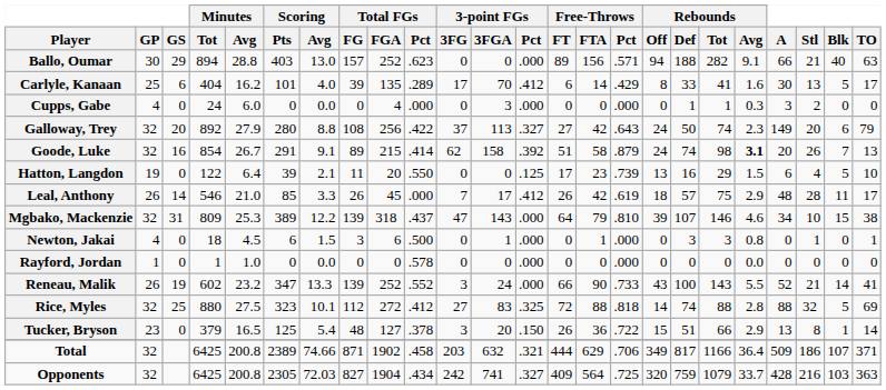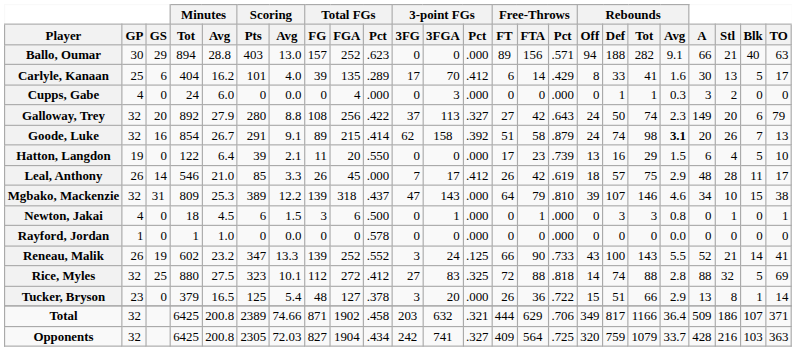 <table class="wikitable sortable" border="1" style="font-size:70%;">
 <tr>
 <th colspan="3" style="border-top-style:hidden; border-left-style:hidden; background: white;"></th>
 <th colspan="2" style=>Minutes</th>
 <th colspan="2" style=>Scoring</th>
 <th colspan="3" style=>Total FGs</th>
 <th colspan="3" style=>3-point FGs</th>
 <th colspan="3" style=>Free-Throws</th>
 <th colspan="4" style=>Rebounds</th>
 <th colspan="4" style="border-top-style:hidden; border-right-style:hidden; background: white;"></th>
 </tr>
 <tr>
 <th scope="col" style=>Player</th>
 <th scope="col" style=>GP</th>
 <th scope="col" style=>GS</th>
 <th scope="col" style=>Tot</th>
 <th scope="col" style=>Avg</th>
 <th scope="col" style=>Pts</th>
 <th scope="col" style=>Avg</th>
 <th scope="col" style=>FG</th>
 <th scope="col" style=>FGA</th>
 <th scope="col" style=>Pct</th>
 <th scope="col" style=>3FG</th>
 <th scope="col" style=>3FGA</th>
 <th scope="col" style=>Pct</th>
 <th scope="col" style=>FT</th>
 <th scope="col" style=>FTA</th>
 <th scope="col" style=>Pct</th>
 <th scope="col" style=>Off</th>
 <th scope="col" style=>Def</th>
 <th scope="col" style=>Tot</th>
 <th scope="col" style=>Avg</th>
 <th scope="col" style=>A</th>
 <th scope="col" style=>Stl</th>
 <th scope="col" style=>Blk</th>
 <th scope="col" style=>TO</th>
 </tr>
 <tr>
 <th style=white-space:nowrap>Ballo, Oumar</th>
 <td align="right">30</td>
 <td align="right">29</td>
 <td align="center" style=>894</td>
 <td align="center" style=>28.8</td>
 <td align="center" style=>403</td>
 <td align="right">13.0</td>
 <td align="center" style=>157</td>
 <td align="right">252</td>
 <td align="center" style=>.623</td>
 <td align="right">0</td>
 <td align="right">0</td>
 <td align="right">.000</td>
 <td align="center" style=>89</td>
 <td align="center" style=>156</td>
 <td align="right">.571</td>
 <td align="center" style=>94</td>
 <td align="center" style=>188</td>
 <td align="center" style=>282</td>
 <td align="center" style=>9.1</td>
 <td align="right">66</td>
 <td align="right">21</td>
 <td align="center" style=>40</td>
 <td align="right">63</td>
 </tr>
 <tr>
 <th style=white-space:nowrap>Carlyle, Kanaan</th>
 <td align="right">25</td>
 <td align="right">6</td>
 <td align="right">404</td>
 <td align="right">16.2</td>
 <td align="right">101</td>
 <td align="right">4.0</td>
 <td align="right">39</td>
 <td align="right">135</td>
 <td align="right">.289</td>
 <td align="right">17</td>
 <td align="right">70</td>
 <td align="center" style=>.412</td>
 <td align="right">6</td>
 <td align="right">14</td>
 <td align="right">.429</td>
 <td align="right">8</td>
 <td align="right">33</td>
 <td align="right">41</td>
 <td align="right">1.6</td>
 <td align="right">30</td>
 <td align="right">13</td>
 <td align="right">5</td>
 <td align="right">17</td>
 </tr>
 <tr>
 <th style=white-space:nowrap>Cupps, Gabe</th>
 <td align="right">4</td>
 <td align="right">0</td>
 <td align="right">24</td>
 <td align="right">6.0</td>
 <td align="right">0</td>
 <td align="right">0.0</td>
 <td align="right">0</td>
 <td align="right">4</td>
 <td align="right">.000</td>
 <td align="right">0</td>
 <td align="right">3</td>
 <td align="right">.000</td>
 <td align="right">0</td>
 <td align="right">0</td>
 <td align="right">.000</td>
 <td align="right">0</td>
 <td align="right">1</td>
 <td align="right">1</td>
 <td align="right">0.3</td>
 <td align="right">3</td>
 <td align="right">2</td>
 <td align="right">0</td>
 <td align="right">0</td>
 </tr>
 <tr>
 <th style=white-space:nowrap>Galloway, Trey</th>
 <td align="center" style=>32</td>
 <td align="right">20</td>
 <td align="right">892</td>
 <td align="right">27.9</td>
 <td align="right">280</td>
 <td align="right">8.8</td>
 <td align="right">108</td>
 <td align="right">256</td>
 <td align="right">.422</td>
 <td align="right">37</td>
 <td align="right">113</td>
 <td align="right">.327</td>
 <td align="right">27</td>
 <td align="right">42</td>
 <td align="right">.643</td>
 <td align="right">24</td>
 <td align="right">50</td>
 <td align="right">74</td>
 <td align="right">2.3</td>
 <td align="center" style=>149</td>
 <td align="right">20</td>
 <td align="right">6</td>
 <td align="center" style=>79</td>
 </tr>
 <tr>
 <th style=white-space:nowrap>Goode, Luke</th>
 <td align="center" style=>32</td>
 <td align="right">16</td>
 <td align="right">854</td>
 <td align="right">26.7</td>
 <td align="right">291</td>
 <td align="right">9.1</td>
 <td align="right">89</td>
 <td align="right">215</td>
 <td align="right">.414</td>
 <td align="center" style=>62</td>
 <td align="center" style=>158</td>
 <td align="right">.392</td>
 <td align="right">51</td>
 <td align="right">58</td>
 <td align="center" style=>.879</td>
 <td align="right">24</td>
 <td align="right">74</td>
 <td align="right">98</td>
 <td align="right"><strong>3.1</strong></td>
 <td align="right">20</td>
 <td align="right">26</td>
 <td align="right">7</td>
 <td align="right">13</td>
 </tr>
 <tr>
 <th style=white-space:nowrap>Hatton, Langdon</th>
 <td align="right">19</td>
 <td align="right">0</td>
 <td align="right">122</td>
 <td align="right">6.4</td>
 <td align="right">39</td>
 <td align="right">2.1</td>
 <td align="right">11</td>
 <td align="right">20</td>
 <td align="right">.550</td>
 <td align="right">0</td>
 <td align="right">0</td>
-<td align="right">.125</td>
+<td align="right">.000</td>
 <td align="right">17</td>
 <td align="right">23</td>
 <td align="right">.739</td>
 <td align="right">13</td>
 <td align="right">16</td>
 <td align="right">29</td>
 <td align="right">1.5</td>
 <td align="right">6</td>
 <td align="right">4</td>
 <td align="right">5</td>
 <td align="right">10</td>
 </tr>
 <tr>
 <th style=white-space:nowrap>Leal, Anthony</th>
 <td align="right">26</td>
 <td align="right">14</td>
 <td align="right">546</td>
 <td align="right">21.0</td>
 <td align="right">85</td>
 <td align="right">3.3</td>
 <td align="right">26</td>
 <td align="right">45</td>
 <td align="right">.000</td>
 <td align="right">7</td>
 <td align="right">17</td>
 <td align="center" style=>.412</td>
 <td align="right">26</td>
 <td align="right">42</td>
 <td align="right">.619</td>
 <td align="right">18</td>
 <td align="right">57</td>
 <td align="right">75</td>
 <td align="right">2.9</td>
 <td align="right">48</td>
 <td align="right">28</td>
 <td align="right">11</td>
 <td align="right">17</td>
 </tr>
 <tr>
 <th style=white-space:nowrap>Mgbako, Mackenzie</th>
 <td align="center" style=>32</td>
 <td align="center" style=>31</td>
 <td align="right">809</td>
 <td align="right">25.3</td>
 <td align="right">389</td>
 <td align="right">12.2</td>
 <td align="right">139</td>
 <td align="center" style=>318</td>
 <td align="right">.437</td>
 <td align="right">47</td>
 <td align="right">143</td>
 <td align="right">.000</td>
 <td align="right">64</td>
 <td align="right">79</td>
 <td align="right">.810</td>
 <td align="right">39</td>
 <td align="right">107</td>
 <td align="right">146</td>
 <td align="right">4.6</td>
 <td align="right">34</td>
 <td align="right">10</td>
 <td align="right">15</td>
 <td align="right">38</td>
 </tr>
 <tr>
 <th style=white-space:nowrap>Newton, Jakai</th>
 <td align="right">4</td>
 <td align="right">0</td>
 <td align="right">18</td>
 <td align="right">4.5</td>
 <td align="right">6</td>
 <td align="right">1.5</td>
 <td align="right">3</td>
 <td align="right">6</td>
 <td align="right">.500</td>
 <td align="right">0</td>
 <td align="right">1</td>
 <td align="right">.000</td>
 <td align="right">0</td>
 <td align="right">1</td>
 <td align="right">.000</td>
 <td align="right">0</td>
 <td align="right">3</td>
 <td align="right">3</td>
 <td align="right">0.8</td>
 <td align="right">0</td>
 <td align="right">1</td>
 <td align="right">0</td>
 <td align="right">1</td>
 </tr>
 <tr>
 <th style=white-space:nowrap>Rayford, Jordan</th>
 <td align="right">1</td>
 <td align="right">0</td>
 <td align="right">1</td>
 <td align="right">1.0</td>
 <td align="right">0</td>
 <td align="right">0.0</td>
 <td align="right">0</td>
 <td align="right">0</td>
 <td align="right">.578</td>
 <td align="right">0</td>
 <td align="right">0</td>
 <td align="right">.000</td>
 <td align="right">0</td>
 <td align="right">0</td>
 <td align="right">.000</td>
 <td align="right">0</td>
 <td align="right">0</td>
 <td align="right">0</td>
 <td align="right">0.0</td>
 <td align="right">0</td>
 <td align="right">0</td>
 <td align="right">0</td>
 <td align="right">0</td>
 </tr>
 <tr>
 <th style=white-space:nowrap>Reneau, Malik</th>
 <td align="right">26</td>
 <td align="right">19</td>
 <td align="right">602</td>
 <td align="right">23.2</td>
 <td align="right">347</td>
 <td align="center" style=>13.3</td>
 <td align="right">139</td>
 <td align="right">252</td>
 <td align="right">.552</td>
 <td align="right">3</td>
 <td align="right">24</td>
-<td align="right">.000</td>
+<td align="right">.125</td>
 <td align="right">66</td>
 <td align="right">90</td>
 <td align="right">.733</td>
 <td align="right">43</td>
 <td align="right">100</td>
 <td align="right">143</td>
 <td align="right">5.5</td>
 <td align="right">52</td>
 <td align="right">21</td>
 <td align="right">14</td>
 <td align="right">41</td>
 </tr>
 <tr>
 <th style=white-space:nowrap>Rice, Myles</th>
 <td align="center" style=>32</td>
 <td align="right">25</td>
 <td align="right">880</td>
 <td align="right">27.5</td>
 <td align="right">323</td>
 <td align="right">10.1</td>
 <td align="right">112</td>
 <td align="right">272</td>
 <td align="right">.412</td>
 <td align="right">27</td>
 <td align="right">83</td>
 <td align="right">.325</td>
 <td align="right">72</td>
 <td align="right">88</td>
 <td align="right">.818</td>
 <td align="right">14</td>
 <td align="right">74</td>
 <td align="right">88</td>
 <td align="right">2.8</td>
 <td align="right">88</td>
 <td align="center" style=>32</td>
 <td align="right">5</td>
 <td align="right">69</td>
 </tr>
 <tr>
 <th style=white-space:nowrap>Tucker, Bryson</th>
 <td align="right">23</td>
 <td align="right">0</td>
 <td align="right">379</td>
 <td align="right">16.5</td>
 <td align="right">125</td>
 <td align="right">5.4</td>
 <td align="right">48</td>
 <td align="right">127</td>
 <td align="right">.378</td>
 <td align="right">3</td>
 <td align="right">20</td>
-<td align="right">.150</td>
+<td align="right">.000</td>
 <td align="right">26</td>
 <td align="right">36</td>
 <td align="right">.722</td>
 <td align="right">15</td>
 <td align="right">51</td>
 <td align="right">66</td>
 <td align="right">2.9</td>
 <td align="right">13</td>
 <td align="right">8</td>
 <td align="right">1</td>
 <td align="right">14</td>
 </tr>
 <tr>
 </tr>
 <tr class="sortbottom">
 <td align="center" style=><strong>Total</strong></td>
 <td align="center" style=>32</td>
 <td align="center" style=></td>
 <td align="center" style=>6425</td>
 <td align="center" style=>200.8</td>
 <td align="center" style=>2389</td>
 <td align="center" style=>74.66</td>
 <td align="center" style=>871</td>
 <td align="center" style=>1902</td>
 <td align="center" style=>.458</td>
 <td align="center" style=>203</td>
 <td align="center" style=>632</td>
 <td align="center" style=>.321</td>
 <td align="center" style=>444</td>
 <td align="center" style=>629</td>
 <td align="center" style=>.706</td>
 <td align="center" style=>349</td>
 <td align="center" style=>817</td>
 <td align="center" style=>1166</td>
 <td align="center" style=>36.4</td>
 <td align="center" style=>509</td>
 <td align="center" style=>186</td>
 <td align="center" style=>107</td>
 <td align="center" style=>371</td>
 </tr>
 <tr class="sortbottom">
 <td align="center"><strong>Opponents</strong></td>
 <td align="center">32</td>
 <td align="center"></td>
 <td align="center">6425</td>
 <td align="center">200.8</td>
 <td align="center">2305</td>
 <td align="center">72.03</td>
 <td align="center">827</td>
 <td align="center">1904</td>
 <td align="center">.434</td>
 <td align="center">242</td>
 <td align="center">741</td>
 <td align="center">.327</td>
 <td align="center">409</td>
 <td align="center">564</td>
 <td align="center">.725</td>
 <td align="center">320</td>
 <td align="center">759</td>
 <td align="center">1079</td>
 <td align="center">33.7</td>
 <td align="center">428</td>
 <td align="center">216</td>
 <td align="center">103</td>
 <td align="center">363</td>
 </tr>
 </table>
